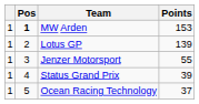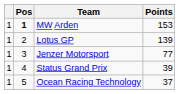 <table class="wikitable" style="font-size: 85%;">
 <tr>
 <th></th>
 <th>Pos</th>
 <th>Team</th>
 <th>Points</th>
 </tr>
 <tr>
 <td align="left"> 1</td>
 <td align="center"><strong>1</strong></td>
 <td> <a href='#'>MW</a> <a href='#'>Arden</a></td>
 <td align="right">153</td>
 </tr>
 <tr>
 <td align="left"> 1</td>
 <td align="center">2</td>
 <td> <a href='#'>Lotus GP</a></td>
 <td align="right">139</td>
 </tr>
 <tr>
 <td align="left"> 1</td>
 <td align="center">3</td>
 <td> <a href='#'>Jenzer Motorsport</a></td>
-<td align="right">55</td>
+<td align="right">77</td>
 </tr>
 <tr>
 <td align="left"> 1</td>
 <td align="center">4</td>
 <td> <a href='#'>Status Grand Prix</a></td>
 <td align="right">39</td>
 </tr>
 <tr>
 <td align="left"> 1</td>
 <td align="center">5</td>
 <td> <a href='#'>Ocean Racing Technology</a></td>
 <td align="right">37</td>
 </tr>
 </table>
